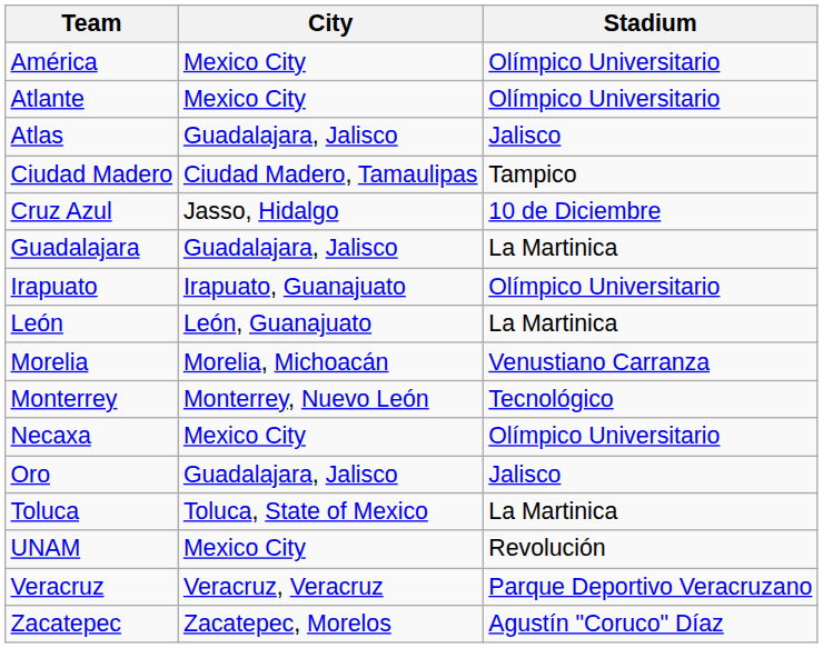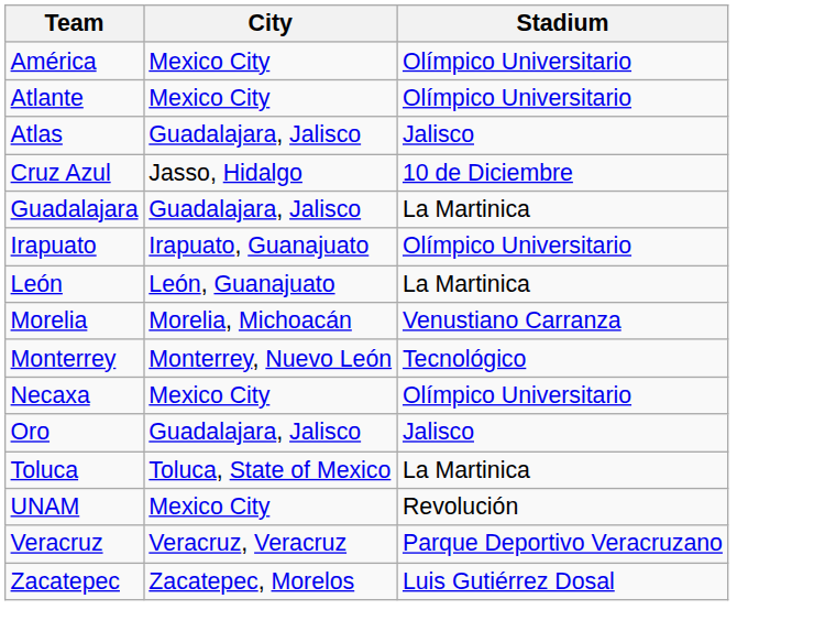 <table class="wikitable" class="toccolours sortable">
 <tr>
 <th>Team</th>
 <th>City</th>
 <th>Stadium</th>
 </tr>
 <tr>
 <td><a href='#'>América</a></td>
 <td><a href='#'>Mexico City</a></td>
 <td><a href='#'>Olímpico Universitario</a></td>
 </tr>
 <tr>
 <td><a href='#'>Atlante</a></td>
 <td><a href='#'>Mexico City</a></td>
 <td><a href='#'>Olímpico Universitario</a></td>
 </tr>
 <tr>
 <td><a href='#'>Atlas</a></td>
 <td><a href='#'>Guadalajara</a>, <a href='#'>Jalisco</a></td>
 <td><a href='#'>Jalisco</a></td>
-</tr>
-<tr>
-<td><a href='#'>Ciudad Madero</a></td>
-<td><a href='#'>Ciudad Madero</a>, <a href='#'>Tamaulipas</a></td>
-<td>Tampico</td>
 </tr>
 <tr>
 <td><a href='#'>Cruz Azul</a></td>
 <td>Jasso, <a href='#'>Hidalgo</a></td>
 <td><a href='#'>10 de Diciembre</a></td>
 </tr>
 <tr>
 <td><a href='#'>Guadalajara</a></td>
 <td><a href='#'>Guadalajara</a>, <a href='#'>Jalisco</a></td>
 <td>La Martinica</td>
 </tr>
 <tr>
 <td><a href='#'>Irapuato</a></td>
 <td><a href='#'>Irapuato</a>, <a href='#'>Guanajuato</a></td>
 <td><a href='#'>Olímpico Universitario</a></td>
 </tr>
 <tr>
 <td><a href='#'>León</a></td>
 <td><a href='#'>León</a>, <a href='#'>Guanajuato</a></td>
 <td>La Martinica</td>
 </tr>
 <tr>
 <td><a href='#'>Morelia</a></td>
 <td><a href='#'>Morelia</a>, <a href='#'>Michoacán</a></td>
 <td><a href='#'>Venustiano Carranza</a></td>
 </tr>
 <tr>
 <td><a href='#'>Monterrey</a></td>
 <td><a href='#'>Monterrey</a>, <a href='#'>Nuevo León</a></td>
 <td><a href='#'>Tecnológico</a></td>
 </tr>
 <tr>
 <td><a href='#'>Necaxa</a></td>
 <td><a href='#'>Mexico City</a></td>
 <td><a href='#'>Olímpico Universitario</a></td>
 </tr>
 <tr>
 <td><a href='#'>Oro</a></td>
 <td><a href='#'>Guadalajara</a>, <a href='#'>Jalisco</a></td>
 <td><a href='#'>Jalisco</a></td>
 </tr>
 <tr>
 <td><a href='#'>Toluca</a></td>
 <td><a href='#'>Toluca</a>, <a href='#'>State of Mexico</a></td>
 <td>La Martinica</td>
 </tr>
 <tr>
 <td><a href='#'>UNAM</a></td>
 <td><a href='#'>Mexico City</a></td>
 <td>Revolución</td>
 </tr>
 <tr>
 <td><a href='#'>Veracruz</a></td>
 <td><a href='#'>Veracruz</a>, <a href='#'>Veracruz</a></td>
 <td><a href='#'>Parque Deportivo Veracruzano</a></td>
 </tr>
 <tr>
 <td><a href='#'>Zacatepec</a></td>
 <td><a href='#'>Zacatepec</a>, <a href='#'>Morelos</a></td>
-<td><a href='#'>Agustín "Coruco" Díaz</a></td>
+<td><a href='#'>Luis Gutiérrez Dosal</a></td>
 </tr>
 </table>
